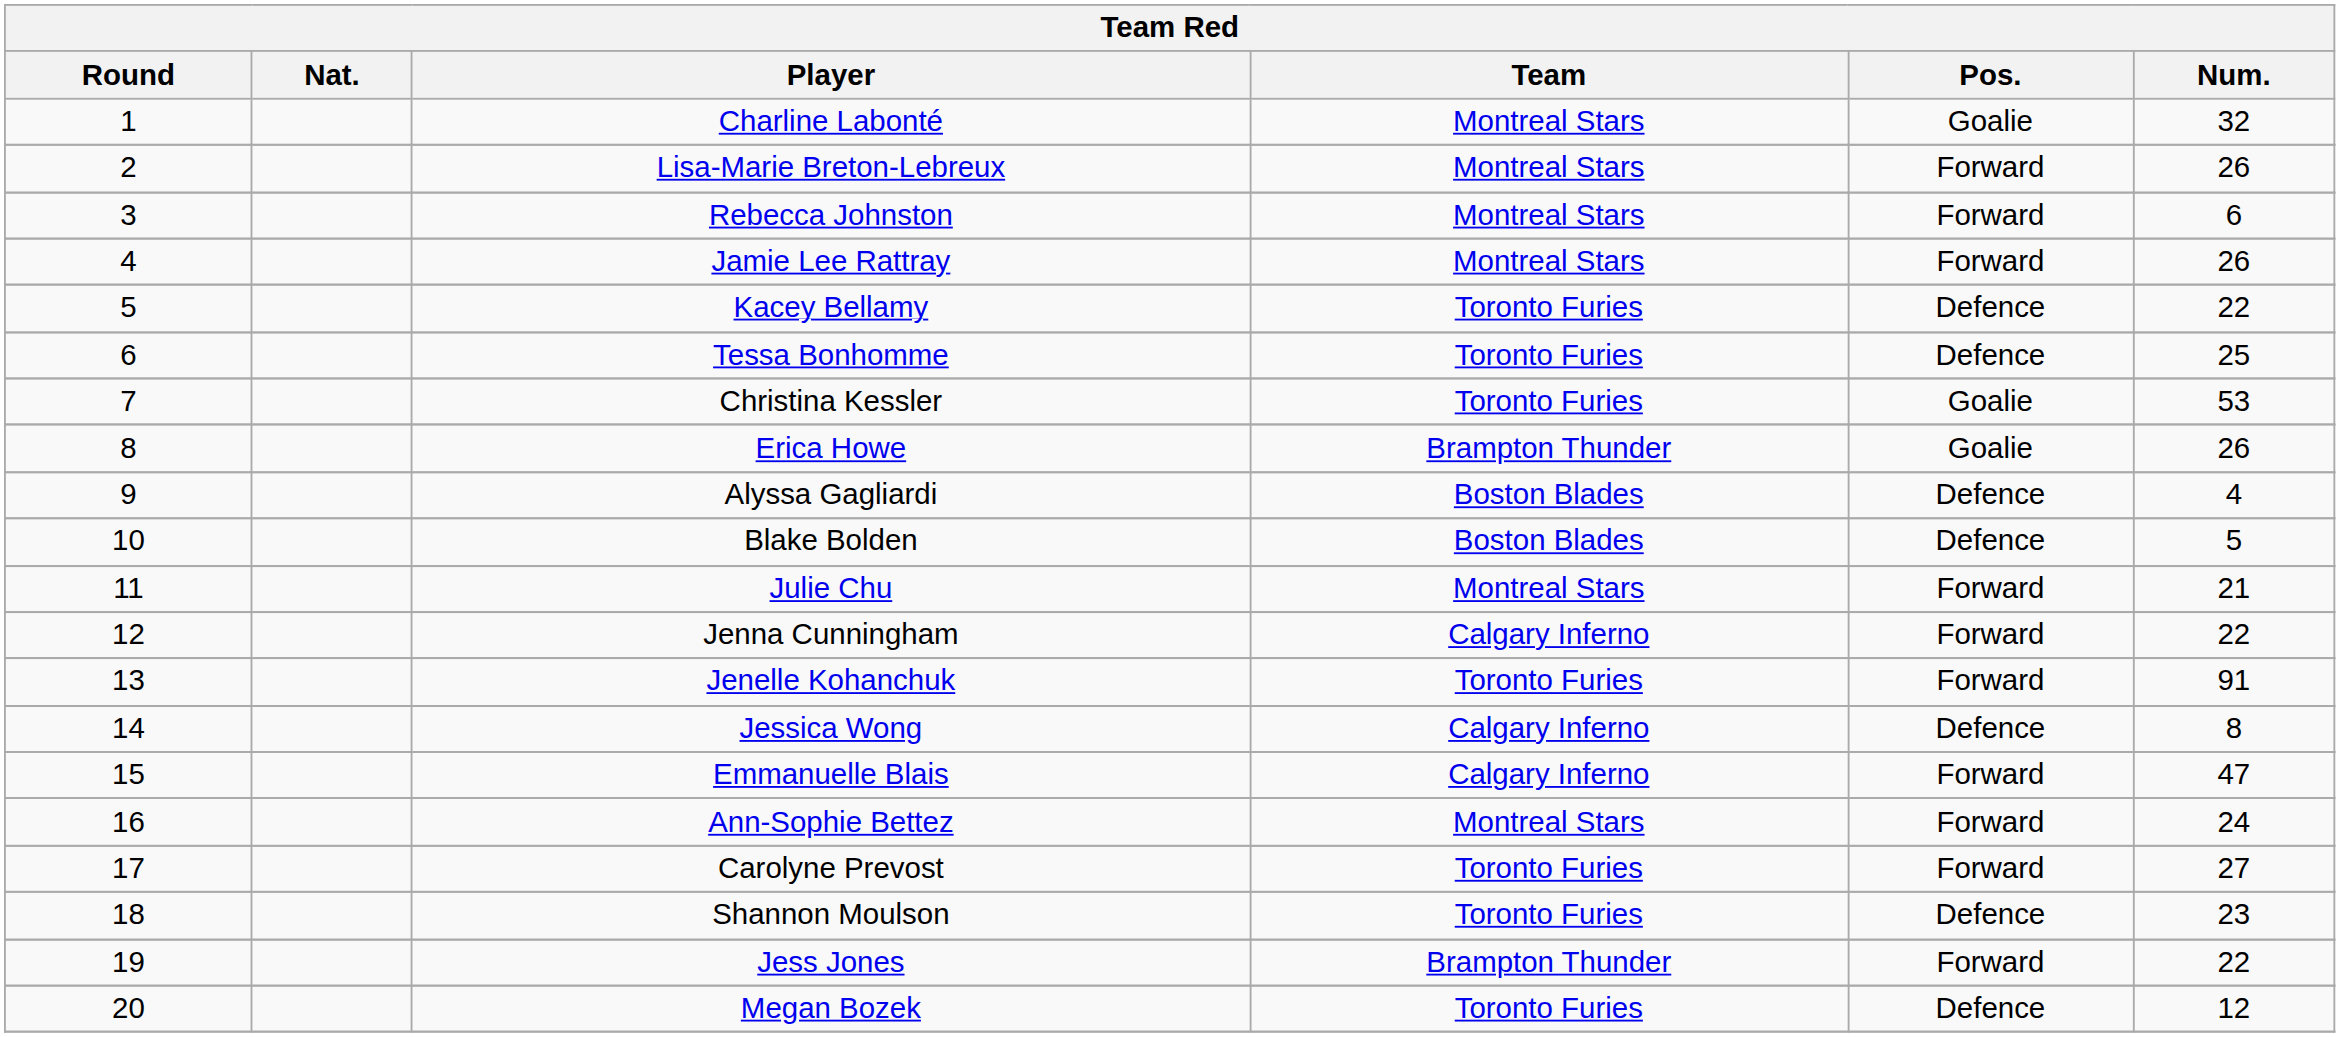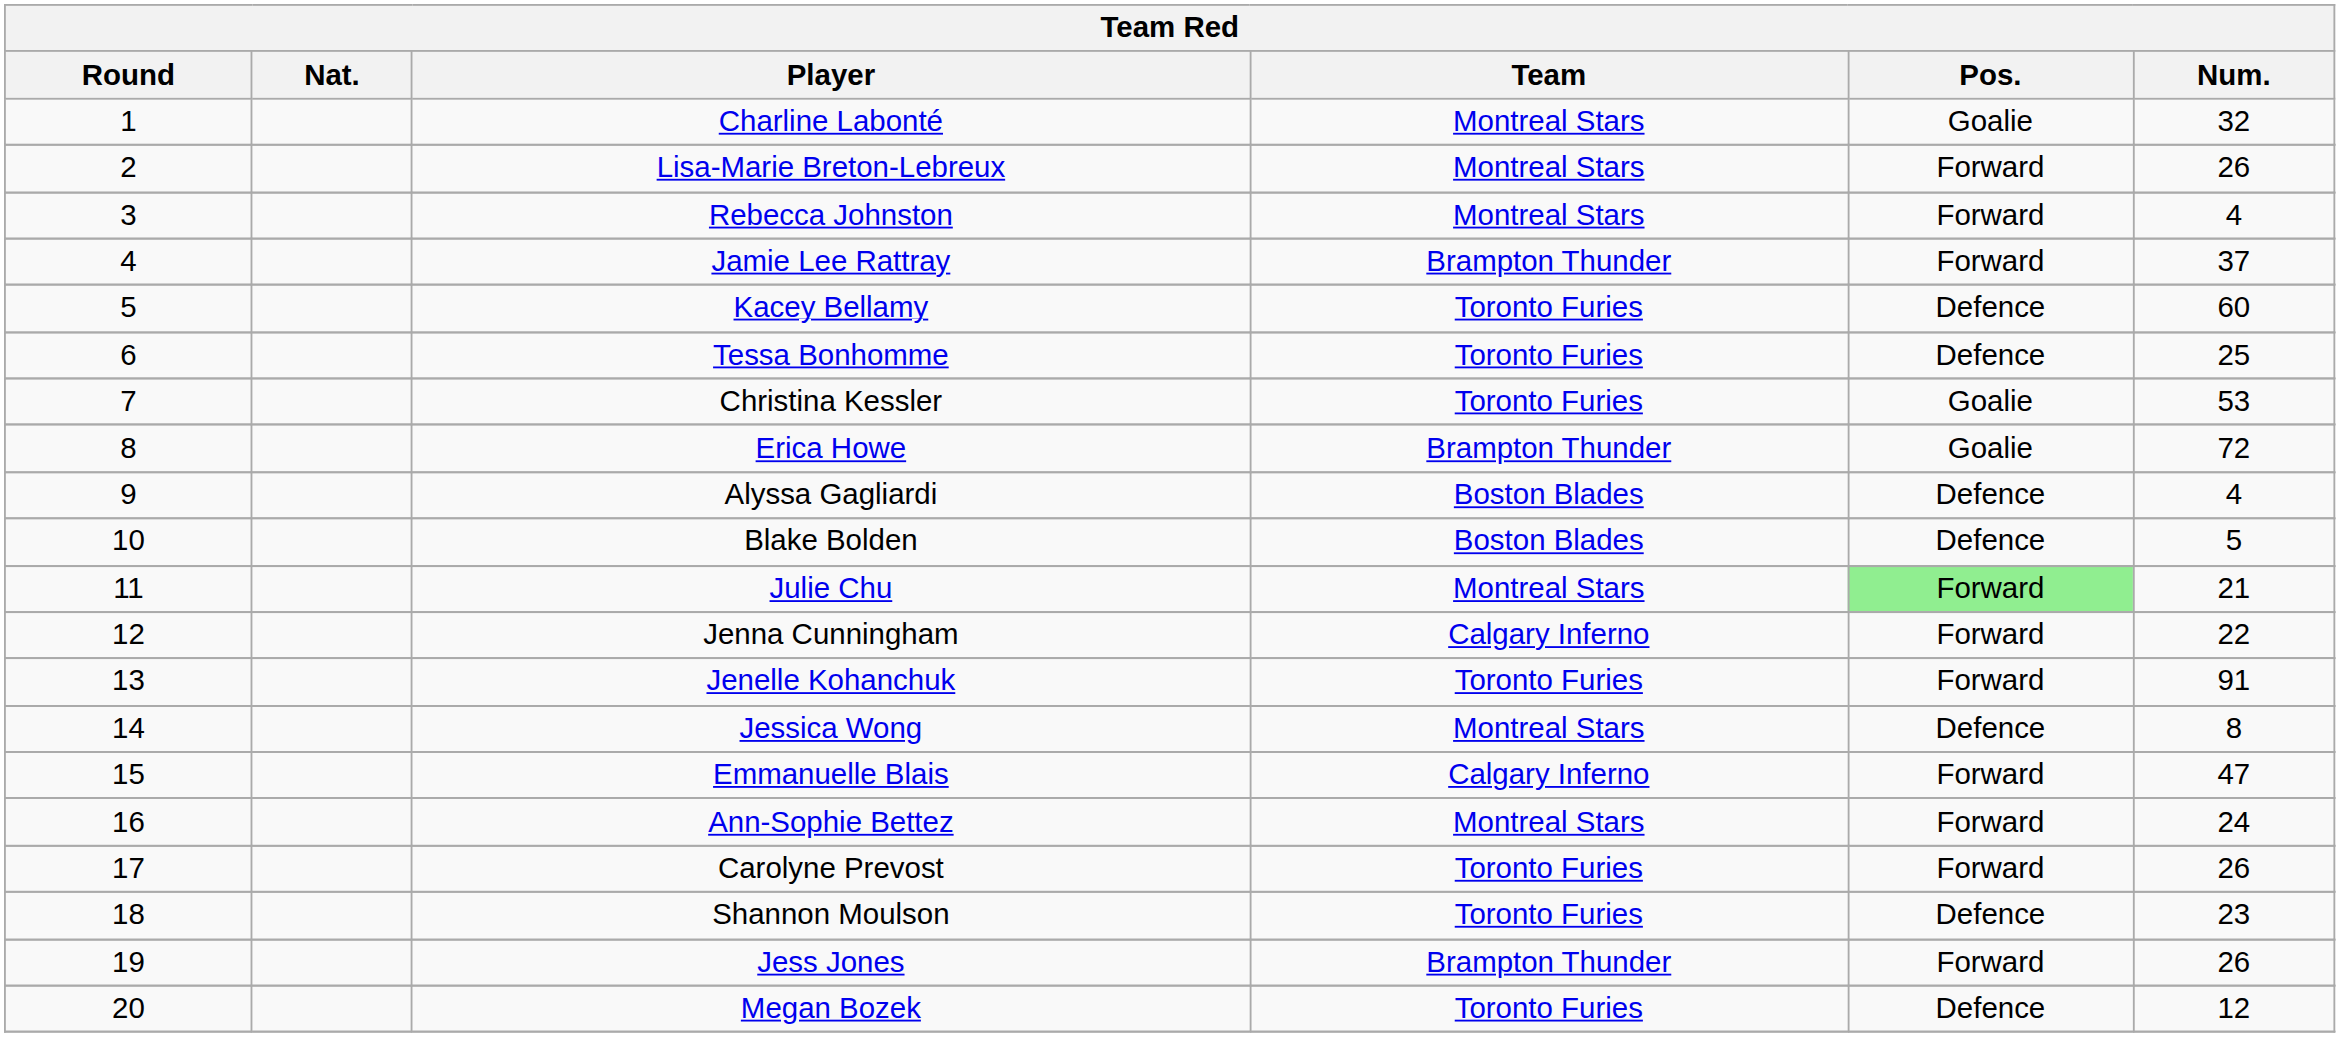 <table width="80%" class="wikitable" style="text-align:center">
 <tr>
 <th colspan=6>Team Red</th>
 </tr>
 <tr>
 <th>Round</th>
 <th>Nat.</th>
 <th>Player</th>
 <th>Team</th>
 <th>Pos.</th>
 <th>Num.</th>
 </tr>
 <tr>
 <td>1</td>
 <td></td>
 <td><a href='#'>Charline Labonté</a></td>
 <td><a href='#'>Montreal Stars</a></td>
 <td>Goalie</td>
 <td>32</td>
 </tr>
 <tr>
 </tr>
 <tr>
 <td>2</td>
 <td></td>
 <td><a href='#'>Lisa-Marie Breton-Lebreux</a></td>
 <td><a href='#'>Montreal Stars</a></td>
 <td>Forward</td>
 <td>26</td>
 </tr>
 <tr>
 </tr>
 <tr>
 <td>3</td>
 <td></td>
 <td><a href='#'>Rebecca Johnston</a></td>
 <td><a href='#'>Montreal Stars</a></td>
 <td>Forward</td>
-<td>6</td>
+<td>4</td>
 </tr>
 <tr>
 </tr>
 <tr>
 <td>4</td>
 <td></td>
 <td><a href='#'>Jamie Lee Rattray</a></td>
-<td><a href='#'>Montreal Stars</a></td>
+<td><a href='#'>Brampton Thunder</a></td>
 <td>Forward</td>
-<td>26</td>
+<td>37</td>
 </tr>
 <tr>
 </tr>
 <tr>
 <td>5</td>
 <td></td>
 <td><a href='#'>Kacey Bellamy</a></td>
 <td><a href='#'>Toronto Furies</a></td>
 <td>Defence</td>
-<td>22</td>
+<td>60</td>
 </tr>
 <tr>
 </tr>
 <tr>
 <td>6</td>
 <td></td>
 <td><a href='#'>Tessa Bonhomme</a></td>
 <td><a href='#'>Toronto Furies</a></td>
 <td>Defence</td>
 <td>25</td>
 </tr>
 <tr>
 </tr>
 <tr>
 <td>7</td>
 <td></td>
 <td>Christina Kessler</td>
 <td><a href='#'>Toronto Furies</a></td>
 <td>Goalie</td>
 <td>53</td>
 </tr>
 <tr>
 </tr>
 <tr>
 <td>8</td>
 <td></td>
 <td><a href='#'>Erica Howe</a></td>
 <td><a href='#'>Brampton Thunder</a></td>
 <td>Goalie</td>
-<td>26</td>
+<td>72</td>
 </tr>
 <tr>
 </tr>
 <tr>
 <td>9</td>
 <td></td>
 <td>Alyssa Gagliardi</td>
 <td><a href='#'>Boston Blades</a></td>
 <td>Defence</td>
 <td>4</td>
 </tr>
 <tr>
 </tr>
 <tr>
 <td>10</td>
 <td></td>
 <td>Blake Bolden</td>
 <td><a href='#'>Boston Blades</a></td>
 <td>Defence</td>
 <td>5</td>
 </tr>
 <tr>
 </tr>
 <tr>
 <td>11</td>
 <td></td>
 <td><a href='#'>Julie Chu</a></td>
 <td><a href='#'>Montreal Stars</a></td>
-<td>Forward</td>
+<td style="background: lightgreen;">Forward</td>
 <td>21</td>
 </tr>
 <tr>
 </tr>
 <tr>
 <td>12</td>
 <td></td>
 <td>Jenna Cunningham</td>
 <td><a href='#'>Calgary Inferno</a></td>
 <td>Forward</td>
 <td>22</td>
 </tr>
 <tr>
 </tr>
 <tr>
 <td>13</td>
 <td></td>
 <td><a href='#'>Jenelle Kohanchuk</a></td>
 <td><a href='#'>Toronto Furies</a></td>
 <td>Forward</td>
 <td>91</td>
 </tr>
 <tr>
 </tr>
 <tr>
 <td>14</td>
 <td></td>
 <td><a href='#'>Jessica Wong</a></td>
-<td><a href='#'>Calgary Inferno</a></td>
+<td><a href='#'>Montreal Stars</a></td>
 <td>Defence</td>
 <td>8</td>
 </tr>
 <tr>
 </tr>
 <tr>
 <td>15</td>
 <td></td>
 <td><a href='#'>Emmanuelle Blais</a></td>
 <td><a href='#'>Calgary Inferno</a></td>
 <td>Forward</td>
 <td>47</td>
 </tr>
 <tr>
 </tr>
 <tr>
 <td>16</td>
 <td></td>
 <td><a href='#'>Ann-Sophie Bettez</a></td>
 <td><a href='#'>Montreal Stars</a></td>
 <td>Forward</td>
 <td>24</td>
 </tr>
 <tr>
 </tr>
 <tr>
 <td>17</td>
 <td></td>
 <td>Carolyne Prevost</td>
 <td><a href='#'>Toronto Furies</a></td>
 <td>Forward</td>
-<td>27</td>
+<td>26</td>
 </tr>
 <tr>
 </tr>
 <tr>
 <td>18</td>
 <td></td>
 <td>Shannon Moulson</td>
 <td><a href='#'>Toronto Furies</a></td>
 <td>Defence</td>
 <td>23</td>
 </tr>
 <tr>
 </tr>
 <tr>
 <td>19</td>
 <td></td>
 <td><a href='#'>Jess Jones</a></td>
 <td><a href='#'>Brampton Thunder</a></td>
 <td>Forward</td>
-<td>22</td>
+<td>26</td>
 </tr>
 <tr>
 </tr>
 <tr>
 <td>20</td>
 <td></td>
 <td><a href='#'>Megan Bozek</a></td>
 <td><a href='#'>Toronto Furies</a></td>
 <td>Defence</td>
 <td>12</td>
 </tr>
 <tr>
 </tr>
 </table>
